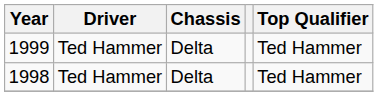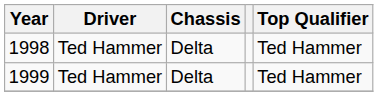 <table class="wikitable">
 <tr>
 <th>Year</th>
 <th>Driver</th>
 <th>Chassis</th>
 <th></th>
 <th>Top Qualifier</th>
 </tr>
 <tr>
-<td>1999</td>
+<td>1998</td>
 <td> Ted Hammer</td>
 <td>Delta</td>
 <td></td>
 <td> Ted Hammer</td>
 </tr>
 <tr>
-<td>1998</td>
+<td>1999</td>
 <td> Ted Hammer</td>
 <td>Delta</td>
 <td></td>
 <td> Ted Hammer</td>
 </tr>
 <tr>
 </tr>
 </table>
